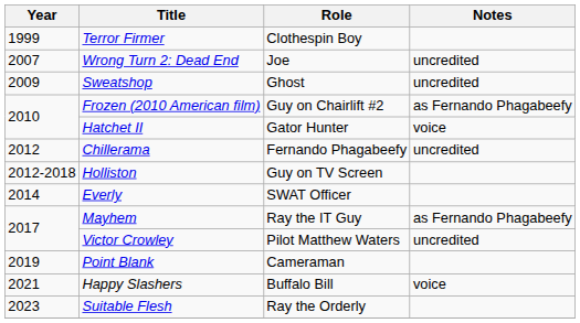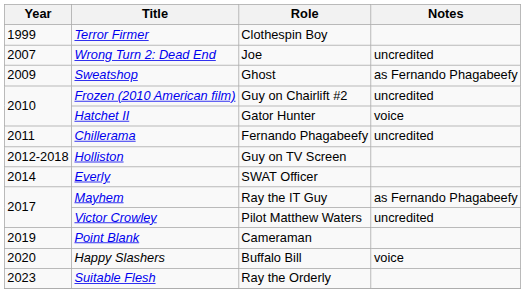 <table class="wikitable sortable">
 <tr>
 <th>Year</th>
 <th>Title</th>
 <th>Role</th>
 <th class="unsortable">Notes</th>
 </tr>
 <tr>
 <td>1999</td>
 <td><em><a href='#'>Terror Firmer</a></em></td>
 <td>Clothespin Boy</td>
 <td></td>
 </tr>
 <tr>
 <td>2007</td>
 <td><em><a href='#'>Wrong Turn 2: Dead End</a></em></td>
 <td>Joe</td>
 <td>uncredited</td>
 </tr>
 <tr>
 <td>2009</td>
 <td><em><a href='#'>Sweatshop</a></em></td>
 <td>Ghost</td>
-<td>uncredited</td>
+<td>as Fernando Phagabeefy</td>
 </tr>
 <tr>
 <td rowspan=2>2010</td>
 <td><em><a href='#'>Frozen (2010 American film)</a></em></td>
 <td>Guy on Chairlift #2</td>
-<td>as Fernando Phagabeefy</td>
+<td>uncredited</td>
 </tr>
 <tr>
 <td><em><a href='#'>Hatchet II</a></em></td>
 <td>Gator Hunter</td>
 <td>voice</td>
 </tr>
 <tr>
-<td>2012</td>
+<td>2011</td>
 <td><em><a href='#'>Chillerama</a></em></td>
 <td>Fernando Phagabeefy</td>
 <td>uncredited</td>
 </tr>
 <tr>
 <td>2012-2018</td>
 <td><em><a href='#'>Holliston</a></em></td>
 <td>Guy on TV Screen</td>
 <td></td>
 </tr>
 <tr>
 <td>2014</td>
 <td><em><a href='#'>Everly</a></em></td>
 <td>SWAT Officer</td>
 <td></td>
 </tr>
 <tr>
 <td rowspan=2>2017</td>
 <td><em><a href='#'>Mayhem</a></em></td>
 <td>Ray the IT Guy</td>
 <td>as Fernando Phagabeefy</td>
 </tr>
 <tr>
 <td><em><a href='#'>Victor Crowley</a></em></td>
 <td>Pilot Matthew Waters</td>
 <td>uncredited</td>
 </tr>
 <tr>
 <td>2019</td>
 <td><em><a href='#'>Point Blank</a></em></td>
 <td>Cameraman</td>
 <td></td>
 </tr>
 <tr>
-<td>2021</td>
+<td>2020</td>
 <td><em>Happy Slashers</em></td>
 <td>Buffalo Bill</td>
 <td>voice</td>
 </tr>
 <tr>
 <td>2023</td>
 <td><em><a href='#'>Suitable Flesh</a></em></td>
 <td>Ray the Orderly</td>
 <td></td>
 </tr>
 <tr>
 </tr>
 </table>
